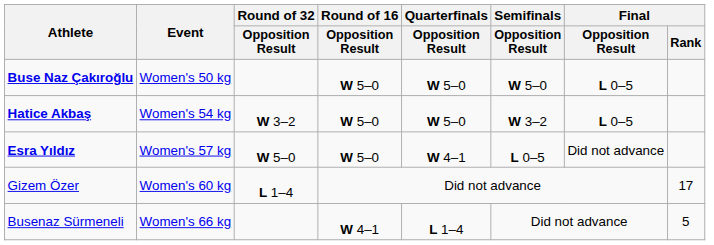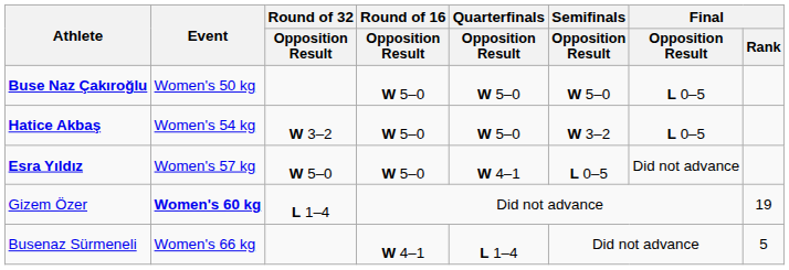 <table class="wikitable" style="font-size:90%">
 <tr>
 <th rowspan="2">Athlete</th>
 <th rowspan="2">Event</th>
 <th>Round of 32</th>
 <th>Round of 16</th>
 <th>Quarterfinals</th>
 <th>Semifinals</th>
 <th colspan=2>Final</th>
 </tr>
 <tr style="font-size:95%">
 <th>Opposition<br>Result</th>
 <th>Opposition<br>Result</th>
 <th>Opposition<br>Result</th>
 <th>Opposition<br>Result</th>
 <th>Opposition<br>Result</th>
 <th>Rank</th>
 </tr>
 <tr align=center>
 <td align=left><strong><a href='#'>Buse Naz Çakıroğlu</a></strong></td>
 <td align=left><a href='#'>Women's 50 kg</a></td>
 <td></td>
 <td><br><strong>W</strong> 5–0</td>
 <td><br><strong>W</strong> 5–0</td>
 <td><br><strong>W</strong> 5–0</td>
 <td><br><strong>L</strong> 0–5</td>
 <td></td>
 </tr>
 <tr align=center>
 <td align=left><strong><a href='#'>Hatice Akbaş</a></strong></td>
 <td align=left><a href='#'>Women's 54 kg</a></td>
 <td><br><strong>W</strong> 3–2</td>
 <td><br><strong>W</strong> 5–0</td>
 <td><br><strong>W</strong> 5–0</td>
 <td><br><strong>W</strong> 3–2</td>
 <td><br><strong>L</strong> 0–5</td>
 <td></td>
 </tr>
 <tr align=center>
 <td align=left><strong><a href='#'>Esra Yıldız</a></strong></td>
 <td align=left><a href='#'>Women's 57 kg</a></td>
 <td><br><strong>W</strong> 5–0</td>
 <td><br><strong>W</strong> 5–0</td>
 <td><br><strong>W</strong> 4–1</td>
 <td><br><strong>L</strong> 0–5</td>
 <td colspan=1>Did not advance</td>
 <td></td>
 </tr>
 <tr align=center>
 <td align=left><a href='#'>Gizem Özer</a></td>
-<td align=left><a href='#'>Women's 60 kg</a></td>
+<td align=left><strong><a href='#'>Women's 60 kg</a></strong></td>
 <td><br><strong>L</strong> 1–4</td>
 <td colspan=4>Did not advance</td>
-<td>17</td>
+<td>19</td>
 </tr>
 <tr align="center">
 <td align=left><a href='#'>Busenaz Sürmeneli</a></td>
 <td align=left><a href='#'>Women's 66 kg</a></td>
 <td></td>
 <td><br><strong>W</strong> 4–1</td>
 <td><br><strong>L</strong> 1–4</td>
 <td colspan=2>Did not advance</td>
 <td>5</td>
 </tr>
 </table>
